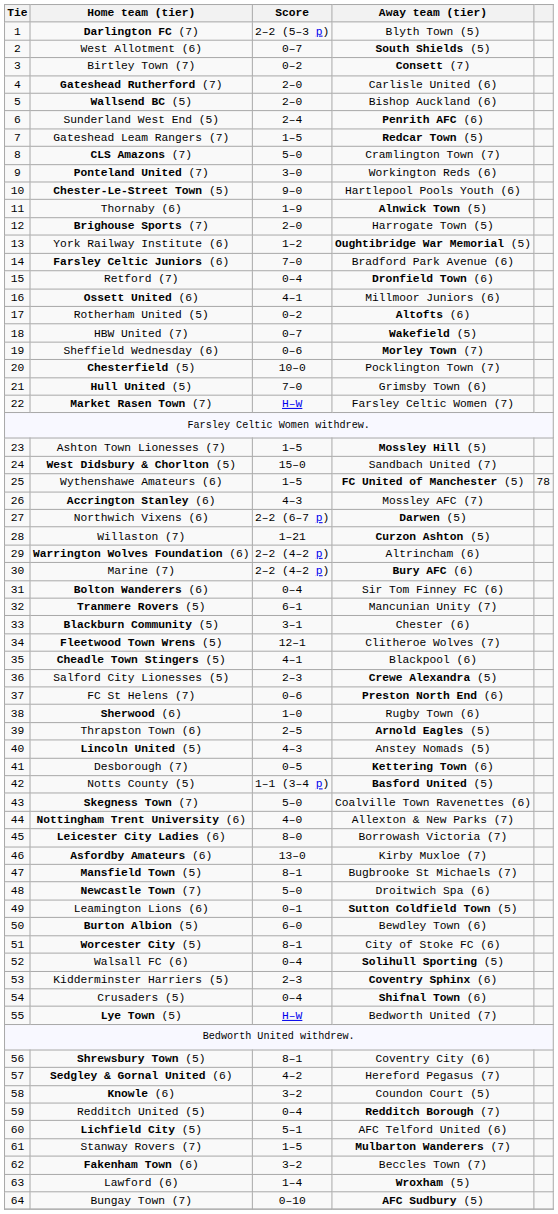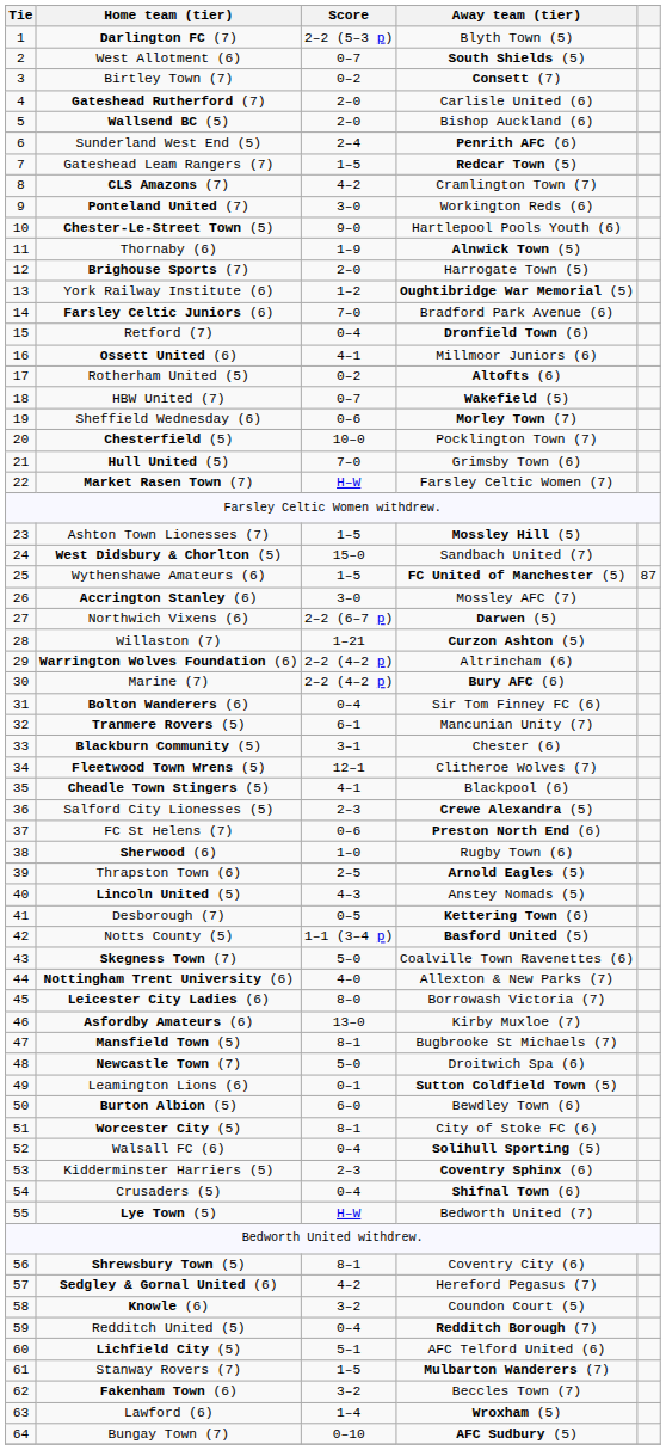 <table class="wikitable" style="text-align:center; font-size:85%">
 <tr>
 <th>Tie</th>
 <th>Home team (tier)</th>
 <th>Score</th>
 <th>Away team (tier)</th>
 <th></th>
 </tr>
 <tr>
 <td>1</td>
 <td><strong>Darlington FC</strong> (7)</td>
 <td>2–2 (5–3 <a href='#'>p</a>)</td>
 <td>Blyth Town (5)</td>
 <td></td>
 </tr>
 <tr>
 <td>2</td>
 <td>West Allotment (6)</td>
 <td>0–7</td>
 <td><strong>South Shields</strong> (5)</td>
 <td></td>
 </tr>
 <tr>
 <td>3</td>
 <td>Birtley Town (7)</td>
 <td>0–2</td>
 <td><strong>Consett</strong> (7)</td>
 <td></td>
 </tr>
 <tr>
 <td>4</td>
 <td><strong>Gateshead Rutherford</strong> (7)</td>
 <td>2–0</td>
 <td>Carlisle United (6)</td>
 <td></td>
 </tr>
 <tr>
 <td>5</td>
 <td><strong>Wallsend BC</strong> (5)</td>
 <td>2–0</td>
 <td>Bishop Auckland (6)</td>
 <td></td>
 </tr>
 <tr>
 <td>6</td>
 <td>Sunderland West End (5)</td>
 <td>2–4</td>
 <td><strong>Penrith AFC</strong> (6)</td>
 <td></td>
 </tr>
 <tr>
 <td>7</td>
 <td>Gateshead Leam Rangers (7)</td>
 <td>1–5</td>
 <td><strong>Redcar Town</strong> (5)</td>
 <td></td>
 </tr>
 <tr>
 <td>8</td>
 <td><strong>CLS Amazons</strong> (7)</td>
-<td>5–0</td>
+<td>4–2</td>
 <td>Cramlington Town (7)</td>
 <td></td>
 </tr>
 <tr>
 <td>9</td>
 <td><strong>Ponteland United</strong> (7)</td>
 <td>3–0</td>
 <td>Workington Reds (6)</td>
 <td></td>
 </tr>
 <tr>
 <td>10</td>
 <td><strong>Chester-Le-Street Town</strong> (5)</td>
 <td>9–0</td>
 <td>Hartlepool Pools Youth (6)</td>
 <td></td>
 </tr>
 <tr>
 <td>11</td>
 <td>Thornaby (6)</td>
 <td>1–9</td>
 <td><strong>Alnwick Town</strong> (5)</td>
 <td></td>
 </tr>
 <tr>
 <td>12</td>
 <td><strong>Brighouse Sports</strong> (7)</td>
 <td>2–0</td>
 <td>Harrogate Town (5)</td>
 <td></td>
 </tr>
 <tr>
 <td>13</td>
 <td>York Railway Institute (6)</td>
 <td>1–2</td>
 <td><strong>Oughtibridge War Memorial</strong> (5)</td>
 <td></td>
 </tr>
 <tr>
 <td>14</td>
 <td><strong>Farsley Celtic Juniors</strong> (6)</td>
 <td>7–0</td>
 <td>Bradford Park Avenue (6)</td>
 <td></td>
 </tr>
 <tr>
 <td>15</td>
 <td>Retford (7)</td>
 <td>0–4</td>
 <td><strong>Dronfield Town</strong> (6)</td>
 <td></td>
 </tr>
 <tr>
 <td>16</td>
 <td><strong>Ossett United</strong> (6)</td>
 <td>4–1</td>
 <td>Millmoor Juniors (6)</td>
 <td></td>
 </tr>
 <tr>
 <td>17</td>
 <td>Rotherham United (5)</td>
 <td>0–2</td>
 <td><strong>Altofts</strong> (6)</td>
 <td></td>
 </tr>
 <tr>
 <td>18</td>
 <td>HBW United (7)</td>
 <td>0–7</td>
 <td><strong>Wakefield</strong> (5)</td>
 <td></td>
 </tr>
 <tr>
 <td>19</td>
 <td>Sheffield Wednesday (6)</td>
 <td>0–6</td>
 <td><strong>Morley Town</strong> (7)</td>
 <td></td>
 </tr>
 <tr>
 <td>20</td>
 <td><strong>Chesterfield</strong> (5)</td>
 <td>10–0</td>
 <td>Pocklington Town (7)</td>
 <td></td>
 </tr>
 <tr>
 <td>21</td>
 <td><strong>Hull United</strong> (5)</td>
 <td>7–0</td>
 <td>Grimsby Town (6)</td>
 <td></td>
 </tr>
 <tr>
 <td>22</td>
 <td><strong>Market Rasen Town</strong> (7)</td>
 <td><a href='#'>H–W</a></td>
 <td>Farsley Celtic Women (7)</td>
 <td></td>
 </tr>
 <tr>
 <td colspan="5" style="background:GhostWhite; height:20px; text-align:center; font-size:90%">Farsley Celtic Women withdrew.</td>
 </tr>
 <tr>
 <td>23</td>
 <td>Ashton Town Lionesses (7)</td>
 <td>1–5</td>
 <td><strong>Mossley Hill</strong> (5)</td>
 <td></td>
 </tr>
 <tr>
 <td>24</td>
 <td><strong>West Didsbury & Chorlton</strong> (5)</td>
 <td>15–0</td>
 <td>Sandbach United (7)</td>
 <td></td>
 </tr>
 <tr>
 <td>25</td>
 <td>Wythenshawe Amateurs (6)</td>
 <td>1–5</td>
 <td><strong>FC United of Manchester</strong> (5)</td>
-<td>78</td>
+<td>87</td>
 </tr>
 <tr>
 <td>26</td>
 <td><strong>Accrington Stanley</strong> (6)</td>
-<td>4–3</td>
+<td>3–0</td>
 <td>Mossley AFC (7)</td>
 <td></td>
 </tr>
 <tr>
 <td>27</td>
 <td>Northwich Vixens (6)</td>
 <td>2–2 (6–7 <a href='#'>p</a>)</td>
 <td><strong>Darwen</strong> (5)</td>
 <td></td>
 </tr>
 <tr>
 <td>28</td>
 <td>Willaston (7)</td>
 <td>1–21</td>
 <td><strong>Curzon Ashton</strong> (5)</td>
 <td></td>
 </tr>
 <tr>
 <td>29</td>
 <td><strong>Warrington Wolves Foundation</strong> (6)</td>
 <td>2–2 (4–2 <a href='#'>p</a>)</td>
 <td>Altrincham (6)</td>
 <td></td>
 </tr>
 <tr>
 <td>30</td>
 <td>Marine (7)</td>
 <td>2–2 (4–2 <a href='#'>p</a>)</td>
 <td><strong>Bury AFC</strong> (6)</td>
 <td></td>
 </tr>
 <tr>
 <td>31</td>
 <td><strong>Bolton Wanderers</strong> (6)</td>
 <td>0–4</td>
 <td>Sir Tom Finney FC (6)</td>
 <td></td>
 </tr>
 <tr>
 <td>32</td>
 <td><strong>Tranmere Rovers</strong> (5)</td>
 <td>6–1</td>
 <td>Mancunian Unity (7)</td>
 <td></td>
 </tr>
 <tr>
 <td>33</td>
 <td><strong>Blackburn Community</strong> (5)</td>
 <td>3–1</td>
 <td>Chester (6)</td>
 <td></td>
 </tr>
 <tr>
 <td>34</td>
 <td><strong>Fleetwood Town Wrens</strong> (5)</td>
 <td>12–1</td>
 <td>Clitheroe Wolves (7)</td>
 <td></td>
 </tr>
 <tr>
 <td>35</td>
 <td><strong>Cheadle Town Stingers</strong> (5)</td>
 <td>4–1</td>
 <td>Blackpool (6)</td>
 <td></td>
 </tr>
 <tr>
 <td>36</td>
 <td>Salford City Lionesses (5)</td>
 <td>2–3</td>
 <td><strong>Crewe Alexandra</strong> (5)</td>
 <td></td>
 </tr>
 <tr>
 <td>37</td>
 <td>FC St Helens (7)</td>
 <td>0–6</td>
 <td><strong>Preston North End</strong> (6)</td>
 <td></td>
 </tr>
 <tr>
 <td>38</td>
 <td><strong>Sherwood</strong> (6)</td>
 <td>1–0</td>
 <td>Rugby Town (6)</td>
 <td></td>
 </tr>
 <tr>
 <td>39</td>
 <td>Thrapston Town (6)</td>
 <td>2–5</td>
 <td><strong>Arnold Eagles</strong> (5)</td>
 <td></td>
 </tr>
 <tr>
 <td>40</td>
 <td><strong>Lincoln United</strong> (5)</td>
 <td>4–3</td>
 <td>Anstey Nomads (5)</td>
 <td></td>
 </tr>
 <tr>
 <td>41</td>
 <td>Desborough (7)</td>
 <td>0–5</td>
 <td><strong>Kettering Town</strong> (6)</td>
 <td></td>
 </tr>
 <tr>
 <td>42</td>
 <td>Notts County (5)</td>
 <td>1–1 (3–4 <a href='#'>p</a>)</td>
 <td><strong>Basford United</strong> (5)</td>
 <td></td>
 </tr>
 <tr>
 <td>43</td>
 <td><strong>Skegness Town</strong> (7)</td>
 <td>5–0</td>
 <td>Coalville Town Ravenettes (6)</td>
 <td></td>
 </tr>
 <tr>
 <td>44</td>
 <td><strong>Nottingham Trent University</strong> (6)</td>
 <td>4–0</td>
 <td>Allexton & New Parks (7)</td>
 <td></td>
 </tr>
 <tr>
 <td>45</td>
 <td><strong>Leicester City Ladies</strong> (6)</td>
 <td>8–0</td>
 <td>Borrowash Victoria (7)</td>
 <td></td>
 </tr>
 <tr>
 <td>46</td>
 <td><strong>Asfordby Amateurs</strong> (6)</td>
 <td>13–0</td>
 <td>Kirby Muxloe (7)</td>
 <td></td>
 </tr>
 <tr>
 <td>47</td>
 <td><strong>Mansfield Town</strong> (5)</td>
 <td>8–1</td>
 <td>Bugbrooke St Michaels (7)</td>
 <td></td>
 </tr>
 <tr>
 <td>48</td>
 <td><strong>Newcastle Town</strong> (7)</td>
 <td>5–0</td>
 <td>Droitwich Spa (6)</td>
 <td></td>
 </tr>
 <tr>
 <td>49</td>
 <td>Leamington Lions (6)</td>
 <td>0–1</td>
 <td><strong>Sutton Coldfield Town</strong> (5)</td>
 <td></td>
 </tr>
 <tr>
 <td>50</td>
 <td><strong>Burton Albion</strong> (5)</td>
 <td>6–0</td>
 <td>Bewdley Town (6)</td>
 <td></td>
 </tr>
 <tr>
 <td>51</td>
 <td><strong>Worcester City</strong> (5)</td>
 <td>8–1</td>
 <td>City of Stoke FC (6)</td>
 <td></td>
 </tr>
 <tr>
 <td>52</td>
 <td>Walsall FC (6)</td>
 <td>0–4</td>
 <td><strong>Solihull Sporting</strong> (5)</td>
 <td></td>
 </tr>
 <tr>
 <td>53</td>
 <td>Kidderminster Harriers (5)</td>
 <td>2–3</td>
 <td><strong>Coventry Sphinx</strong> (6)</td>
 <td></td>
 </tr>
 <tr>
 <td>54</td>
 <td>Crusaders (5)</td>
 <td>0–4</td>
 <td><strong>Shifnal Town</strong> (6)</td>
 <td></td>
 </tr>
 <tr>
 <td>55</td>
 <td><strong>Lye Town</strong> (5)</td>
 <td><a href='#'>H–W</a></td>
 <td>Bedworth United (7)</td>
 <td></td>
 </tr>
 <tr>
 <td colspan="5" style="background:GhostWhite; height:20px; text-align:center; font-size:90%">Bedworth United withdrew.</td>
 </tr>
 <tr>
 <td>56</td>
 <td><strong>Shrewsbury Town</strong> (5)</td>
 <td>8–1</td>
 <td>Coventry City (6)</td>
 <td></td>
 </tr>
 <tr>
 <td>57</td>
 <td><strong>Sedgley & Gornal United</strong> (6)</td>
 <td>4–2</td>
 <td>Hereford Pegasus (7)</td>
 <td></td>
 </tr>
 <tr>
 <td>58</td>
 <td><strong>Knowle</strong> (6)</td>
 <td>3–2</td>
 <td>Coundon Court (5)</td>
 <td></td>
 </tr>
 <tr>
 <td>59</td>
 <td>Redditch United (5)</td>
 <td>0–4</td>
 <td><strong>Redditch Borough</strong> (7)</td>
 <td></td>
 </tr>
 <tr>
 <td>60</td>
 <td><strong>Lichfield City</strong> (5)</td>
 <td>5–1</td>
 <td>AFC Telford United (6)</td>
 <td></td>
 </tr>
 <tr>
 <td>61</td>
 <td>Stanway Rovers (7)</td>
 <td>1–5</td>
 <td><strong>Mulbarton Wanderers</strong> (7)</td>
 <td></td>
 </tr>
 <tr>
 <td>62</td>
 <td><strong>Fakenham Town</strong> (6)</td>
 <td>3–2</td>
 <td>Beccles Town (7)</td>
 <td></td>
 </tr>
 <tr>
 <td>63</td>
 <td>Lawford (6)</td>
 <td>1–4</td>
 <td><strong>Wroxham</strong> (5)</td>
 <td></td>
 </tr>
 <tr>
 <td>64</td>
 <td>Bungay Town (7)</td>
 <td>0–10</td>
 <td><strong>AFC Sudbury</strong> (5)</td>
 <td></td>
 </tr>
 <tr>
 </tr>
 </table>
